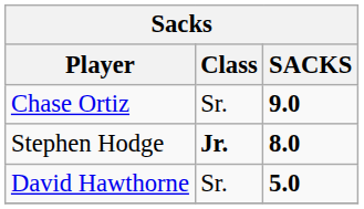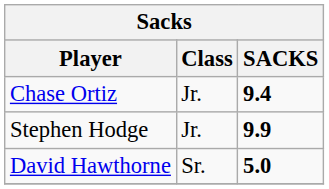 <table class="wikitable">
 <tr>
 <th colspan="7" align="center">Sacks</th>
 </tr>
 <tr>
 <th>Player</th>
 <th>Class</th>
 <th>SACKS</th>
 </tr>
 <tr>
 <td><a href='#'>Chase Ortiz</a></td>
-<td>Sr.</td>
-<td><strong>9.0</strong></td>
+<td>Jr.</td>
+<td><strong>9.4</strong></td>
 </tr>
 <tr>
 <td>Stephen Hodge</td>
-<td><strong>Jr.</strong></td>
-<td><strong>8.0</strong></td>
+<td>Jr.</td>
+<td><strong>9.9</strong></td>
 </tr>
 <tr>
 <td><a href='#'>David Hawthorne</a></td>
 <td>Sr.</td>
 <td><strong>5.0</strong></td>
 </tr>
 <tr>
 </tr>
 </table>
